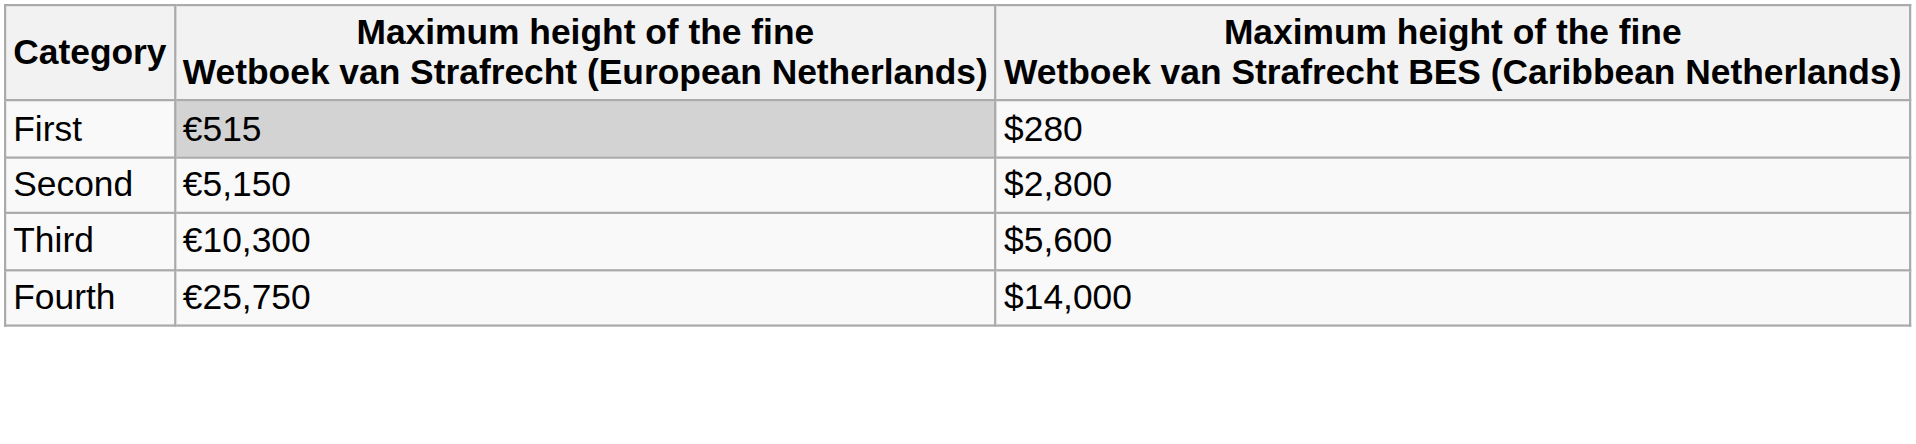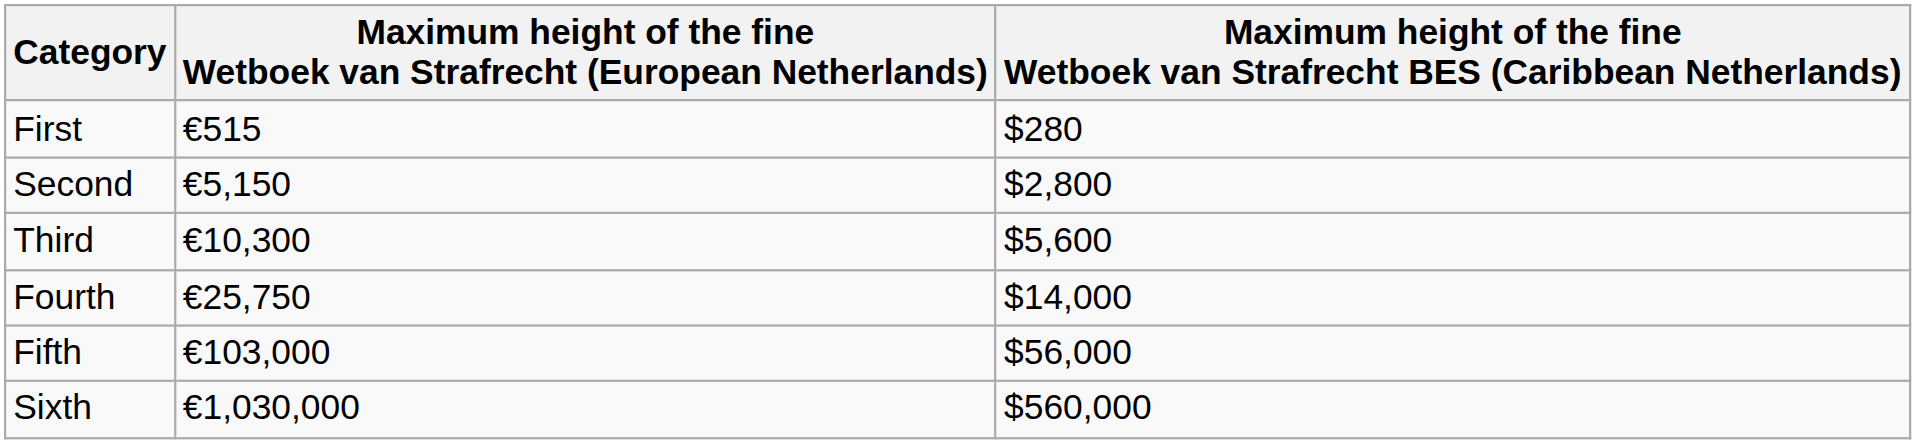 <table class="wikitable">
 <tr>
 <th>Category</th>
 <th>Maximum height of the fine<br>Wetboek van Strafrecht (European Netherlands)</th>
 <th>Maximum height of the fine<br>Wetboek van Strafrecht BES (Caribbean Netherlands)</th>
 </tr>
 <tr>
 <td>First</td>
-<td style="background: lightgrey;">€515</td>
+<td>€515</td>
 <td>$280</td>
 </tr>
 <tr>
 <td>Second</td>
 <td>€5,150</td>
 <td>$2,800</td>
 </tr>
 <tr>
 <td>Third</td>
 <td>€10,300</td>
 <td>$5,600</td>
 </tr>
 <tr>
 <td>Fourth</td>
 <td>€25,750</td>
 <td>$14,000</td>
 </tr>
+<tr>
+<td>Fifth</td>
+<td>€103,000</td>
+<td>$56,000</td>
+</tr>
+<tr>
+<td>Sixth</td>
+<td>€1,030,000</td>
+<td>$560,000</td>
+</tr>
 </table>
